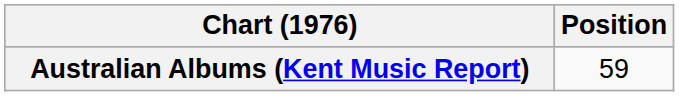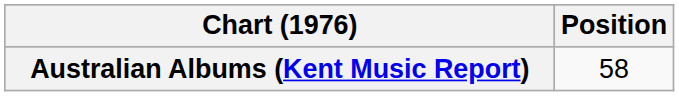 <table class="wikitable plainrowheaders" style="text-align:center">
 <tr>
 <th scope="col" style="width:20em">Chart (1976)</th>
 <th scope="col">Position</th>
 </tr>
 <tr>
 <th scope="row">Australian Albums (<a href='#'>Kent Music Report</a>)</th>
-<td>59</td>
+<td>58</td>
 </tr>
 </table>
